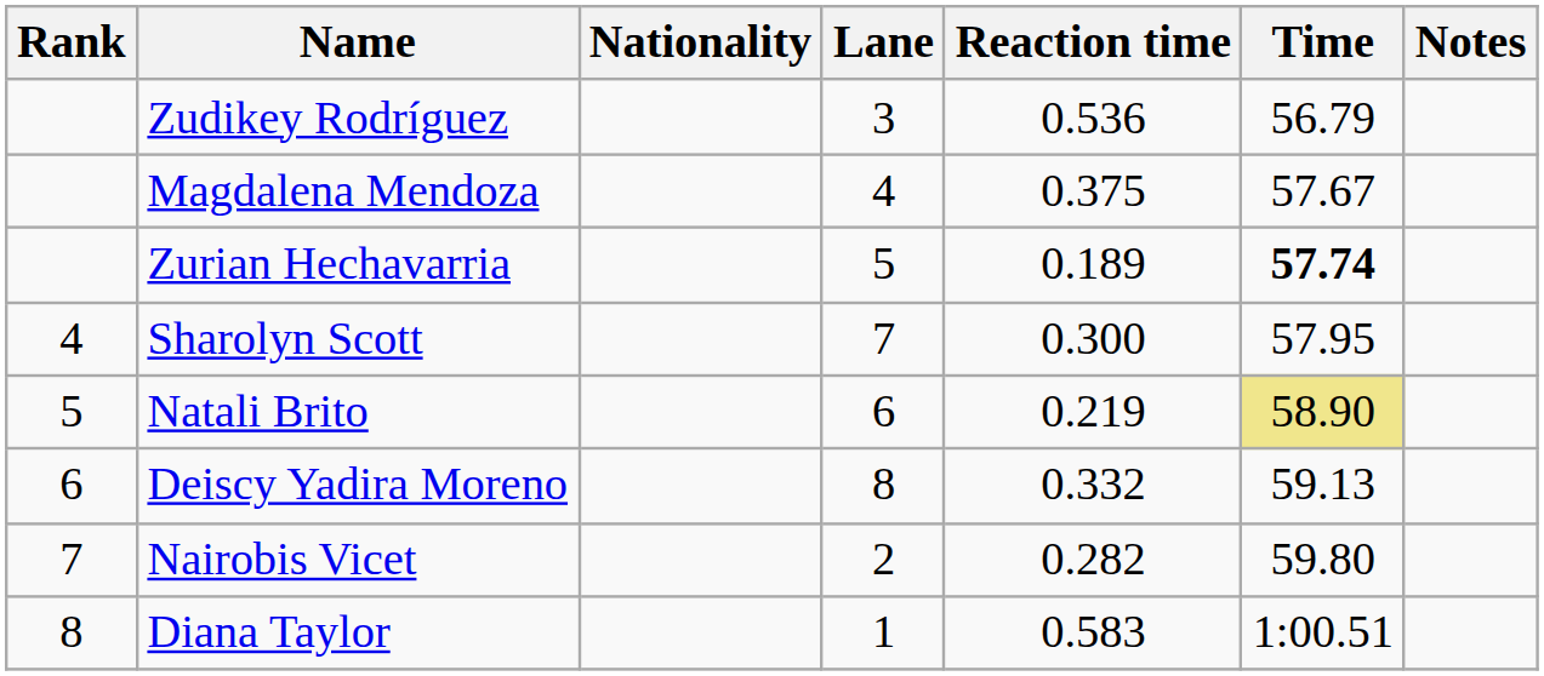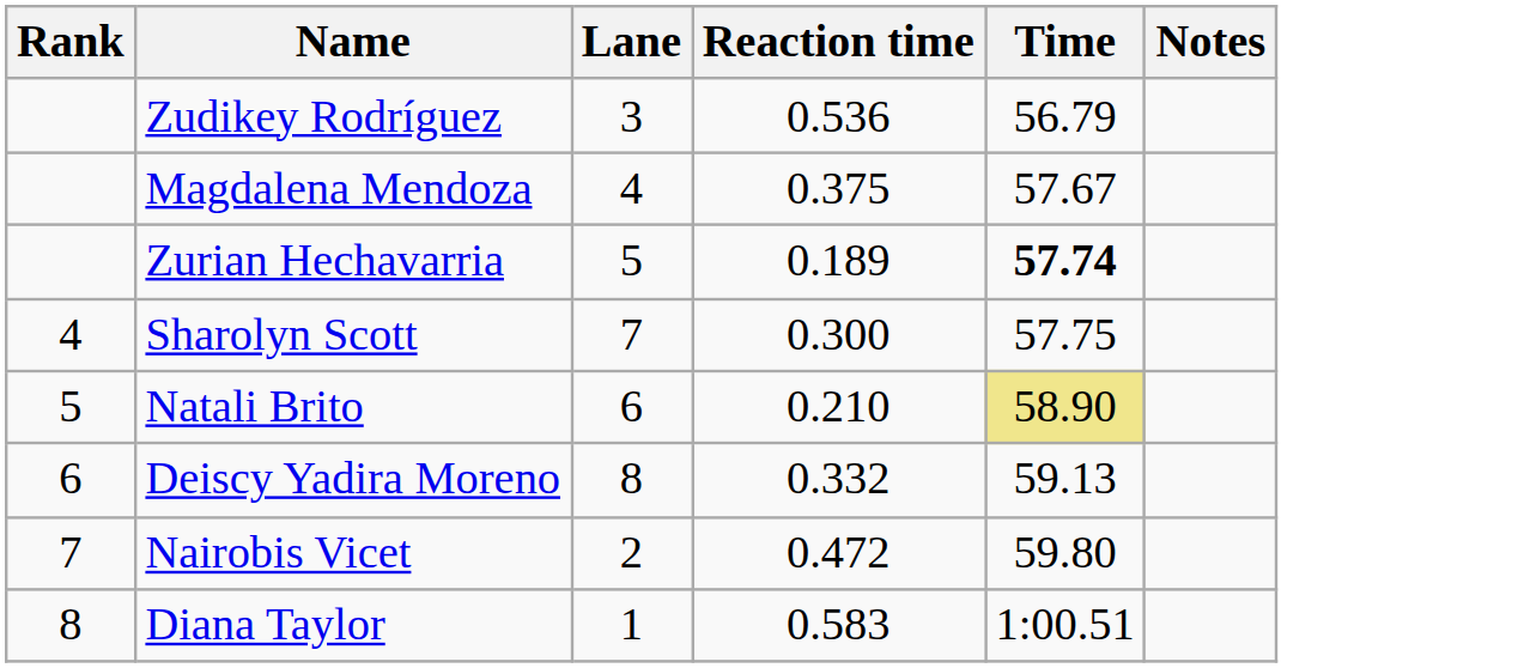 <table class="wikitable sortable" style="text-align:center">
 <tr>
 <th>Rank</th>
 <th>Name</th>
-<th>Nationality</th>
 <th>Lane</th>
 <th>Reaction time</th>
 <th>Time</th>
 <th>Notes</th>
 </tr>
 <tr>
 <td></td>
 <td align=left><a href='#'>Zudikey Rodríguez</a></td>
-<td align=left></td>
 <td>3</td>
 <td>0.536</td>
 <td>56.79</td>
 <td></td>
 </tr>
 <tr>
 <td></td>
 <td align=left><a href='#'>Magdalena Mendoza</a></td>
-<td align=left></td>
 <td>4</td>
 <td>0.375</td>
 <td>57.67</td>
 <td></td>
 </tr>
 <tr>
 <td></td>
 <td align=left><a href='#'>Zurian Hechavarria</a></td>
-<td align=left></td>
 <td>5</td>
 <td>0.189</td>
 <td><strong>57.74</strong></td>
 <td></td>
 </tr>
 <tr>
 <td>4</td>
 <td align=left><a href='#'>Sharolyn Scott</a></td>
-<td align=left></td>
 <td>7</td>
 <td>0.300</td>
-<td>57.95</td>
+<td>57.75</td>
 <td></td>
 </tr>
 <tr>
 <td>5</td>
 <td align=left><a href='#'>Natali Brito</a></td>
-<td align=left></td>
 <td>6</td>
-<td>0.219</td>
+<td>0.210</td>
 <td style="background: khaki;">58.90</td>
 <td></td>
 </tr>
 <tr>
 <td>6</td>
 <td align=left><a href='#'>Deiscy Yadira Moreno</a></td>
-<td align=left></td>
 <td>8</td>
 <td>0.332</td>
 <td>59.13</td>
 <td></td>
 </tr>
 <tr>
 <td>7</td>
 <td align=left><a href='#'>Nairobis Vicet</a></td>
-<td align=left></td>
 <td>2</td>
-<td>0.282</td>
+<td>0.472</td>
 <td>59.80</td>
 <td></td>
 </tr>
 <tr>
 <td>8</td>
 <td align=left><a href='#'>Diana Taylor</a></td>
-<td align=left></td>
 <td>1</td>
 <td>0.583</td>
 <td>1:00.51</td>
 <td></td>
 </tr>
 </table>
